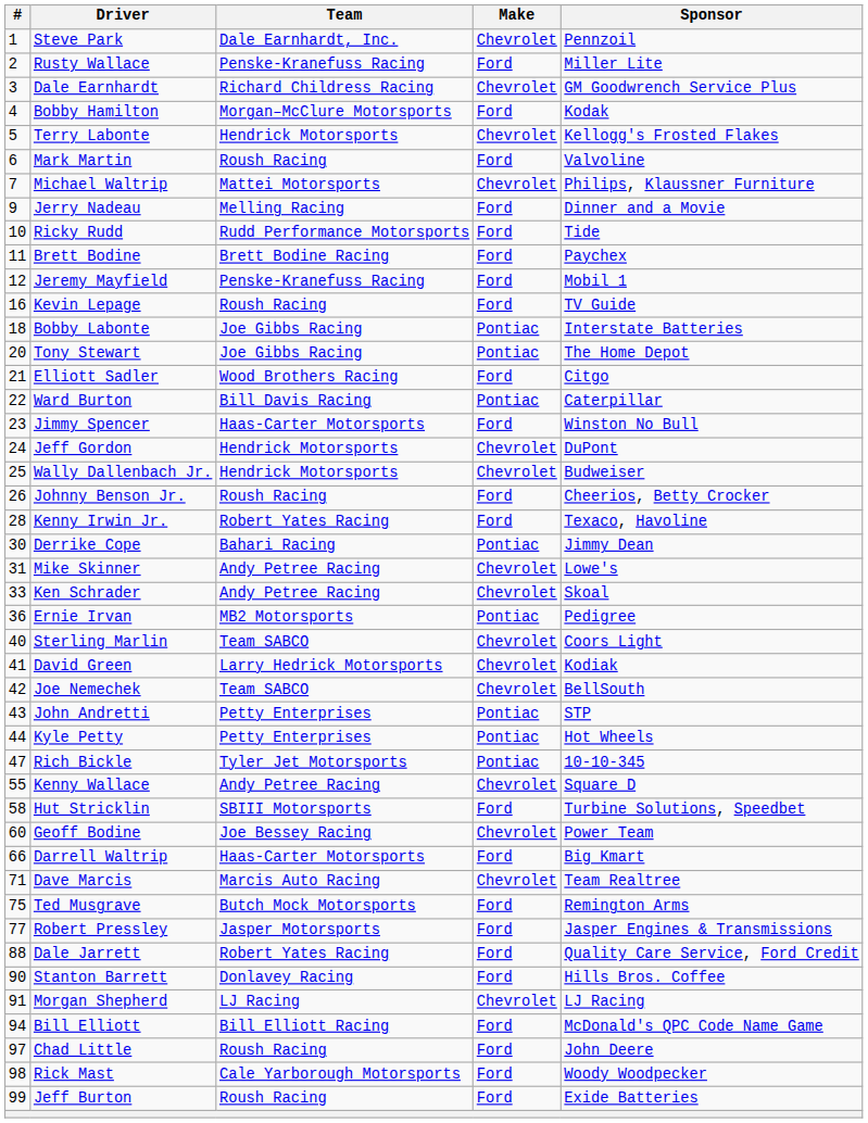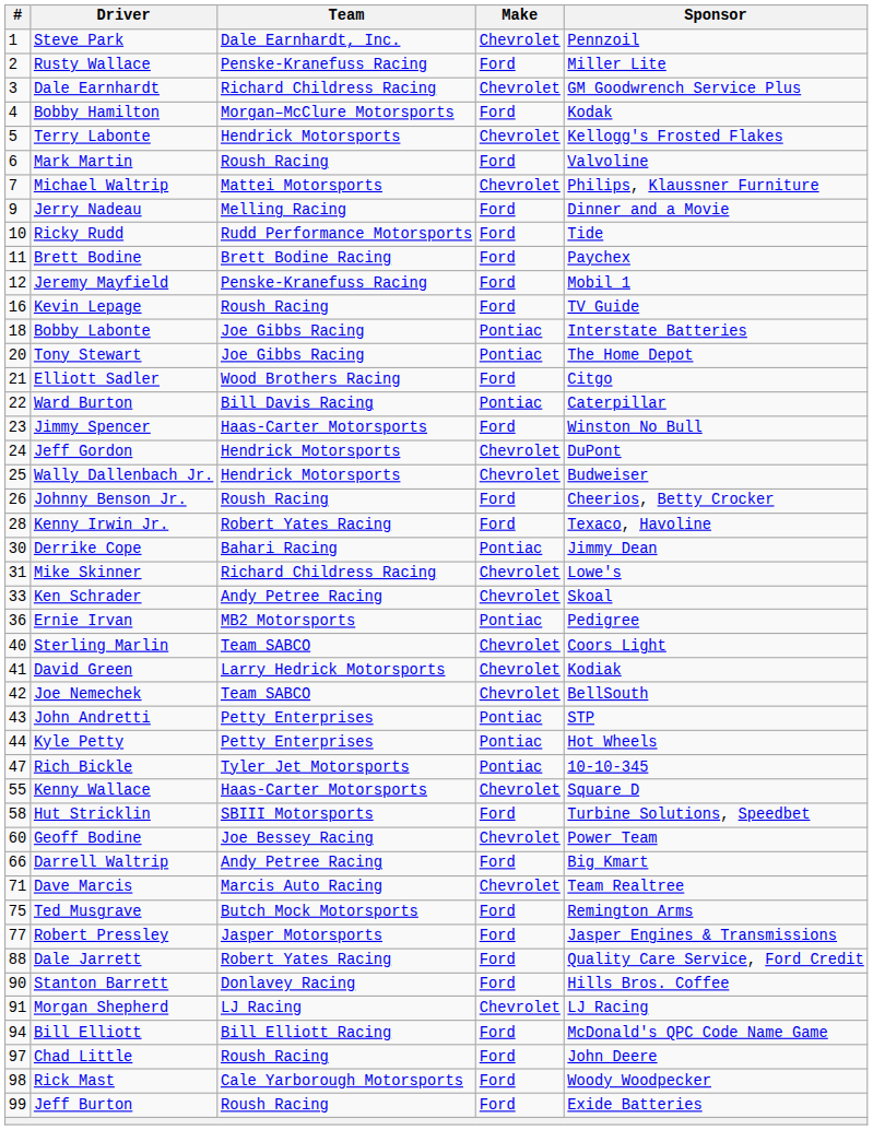 <table class="wikitable" style="font-size:95%">
 <tr>
 <th>#</th>
 <th>Driver</th>
 <th>Team</th>
 <th>Make</th>
 <th>Sponsor</th>
 </tr>
 <tr>
 <td>1</td>
 <td><a href='#'>Steve Park</a></td>
 <td><a href='#'>Dale Earnhardt, Inc.</a></td>
 <td><a href='#'>Chevrolet</a></td>
 <td><a href='#'>Pennzoil</a></td>
 </tr>
 <tr>
 <td>2</td>
 <td><a href='#'>Rusty Wallace</a></td>
 <td><a href='#'>Penske-Kranefuss Racing</a></td>
 <td><a href='#'>Ford</a></td>
 <td><a href='#'>Miller Lite</a></td>
 </tr>
 <tr>
 <td>3</td>
 <td><a href='#'>Dale Earnhardt</a></td>
 <td><a href='#'>Richard Childress Racing</a></td>
 <td><a href='#'>Chevrolet</a></td>
 <td><a href='#'>GM Goodwrench Service Plus</a></td>
 </tr>
 <tr>
 <td>4</td>
 <td><a href='#'>Bobby Hamilton</a></td>
 <td><a href='#'>Morgan–McClure Motorsports</a></td>
 <td><a href='#'>Ford</a></td>
 <td><a href='#'>Kodak</a></td>
 </tr>
 <tr>
 <td>5</td>
 <td><a href='#'>Terry Labonte</a></td>
 <td><a href='#'>Hendrick Motorsports</a></td>
 <td><a href='#'>Chevrolet</a></td>
 <td><a href='#'>Kellogg's Frosted Flakes</a></td>
 </tr>
 <tr>
 <td>6</td>
 <td><a href='#'>Mark Martin</a></td>
 <td><a href='#'>Roush Racing</a></td>
 <td><a href='#'>Ford</a></td>
 <td><a href='#'>Valvoline</a></td>
 </tr>
 <tr>
 <td>7</td>
 <td><a href='#'>Michael Waltrip</a></td>
 <td><a href='#'>Mattei Motorsports</a></td>
 <td><a href='#'>Chevrolet</a></td>
 <td><a href='#'>Philips</a>, <a href='#'>Klaussner Furniture</a></td>
 </tr>
 <tr>
 <td>9</td>
 <td><a href='#'>Jerry Nadeau</a></td>
 <td><a href='#'>Melling Racing</a></td>
 <td><a href='#'>Ford</a></td>
 <td><a href='#'>Dinner and a Movie</a></td>
 </tr>
 <tr>
 <td>10</td>
 <td><a href='#'>Ricky Rudd</a></td>
 <td><a href='#'>Rudd Performance Motorsports</a></td>
 <td><a href='#'>Ford</a></td>
 <td><a href='#'>Tide</a></td>
 </tr>
 <tr>
 <td>11</td>
 <td><a href='#'>Brett Bodine</a></td>
 <td><a href='#'>Brett Bodine Racing</a></td>
 <td><a href='#'>Ford</a></td>
 <td><a href='#'>Paychex</a></td>
 </tr>
 <tr>
 <td>12</td>
 <td><a href='#'>Jeremy Mayfield</a></td>
 <td><a href='#'>Penske-Kranefuss Racing</a></td>
 <td><a href='#'>Ford</a></td>
 <td><a href='#'>Mobil 1</a></td>
 </tr>
 <tr>
 <td>16</td>
 <td><a href='#'>Kevin Lepage</a></td>
 <td><a href='#'>Roush Racing</a></td>
 <td><a href='#'>Ford</a></td>
 <td><a href='#'>TV Guide</a></td>
 </tr>
 <tr>
 <td>18</td>
 <td><a href='#'>Bobby Labonte</a></td>
 <td><a href='#'>Joe Gibbs Racing</a></td>
 <td><a href='#'>Pontiac</a></td>
 <td><a href='#'>Interstate Batteries</a></td>
 </tr>
 <tr>
 <td>20</td>
 <td><a href='#'>Tony Stewart</a></td>
 <td><a href='#'>Joe Gibbs Racing</a></td>
 <td><a href='#'>Pontiac</a></td>
 <td><a href='#'>The Home Depot</a></td>
 </tr>
 <tr>
 <td>21</td>
 <td><a href='#'>Elliott Sadler</a></td>
 <td><a href='#'>Wood Brothers Racing</a></td>
 <td><a href='#'>Ford</a></td>
 <td><a href='#'>Citgo</a></td>
 </tr>
 <tr>
 <td>22</td>
 <td><a href='#'>Ward Burton</a></td>
 <td><a href='#'>Bill Davis Racing</a></td>
 <td><a href='#'>Pontiac</a></td>
 <td><a href='#'>Caterpillar</a></td>
 </tr>
 <tr>
 <td>23</td>
 <td><a href='#'>Jimmy Spencer</a></td>
 <td><a href='#'>Haas-Carter Motorsports</a></td>
 <td><a href='#'>Ford</a></td>
 <td><a href='#'>Winston No Bull</a></td>
 </tr>
 <tr>
 <td>24</td>
 <td><a href='#'>Jeff Gordon</a></td>
 <td><a href='#'>Hendrick Motorsports</a></td>
 <td><a href='#'>Chevrolet</a></td>
 <td><a href='#'>DuPont</a></td>
 </tr>
 <tr>
 <td>25</td>
 <td><a href='#'>Wally Dallenbach Jr.</a></td>
 <td><a href='#'>Hendrick Motorsports</a></td>
 <td><a href='#'>Chevrolet</a></td>
 <td><a href='#'>Budweiser</a></td>
 </tr>
 <tr>
 <td>26</td>
 <td><a href='#'>Johnny Benson Jr.</a></td>
 <td><a href='#'>Roush Racing</a></td>
 <td><a href='#'>Ford</a></td>
 <td><a href='#'>Cheerios</a>, <a href='#'>Betty Crocker</a></td>
 </tr>
 <tr>
 <td>28</td>
 <td><a href='#'>Kenny Irwin Jr.</a></td>
 <td><a href='#'>Robert Yates Racing</a></td>
 <td><a href='#'>Ford</a></td>
 <td><a href='#'>Texaco</a>, <a href='#'>Havoline</a></td>
 </tr>
 <tr>
 <td>30</td>
 <td><a href='#'>Derrike Cope</a></td>
 <td><a href='#'>Bahari Racing</a></td>
 <td><a href='#'>Pontiac</a></td>
 <td><a href='#'>Jimmy Dean</a></td>
 </tr>
 <tr>
 <td>31</td>
 <td><a href='#'>Mike Skinner</a></td>
-<td><a href='#'>Andy Petree Racing</a></td>
+<td><a href='#'>Richard Childress Racing</a></td>
 <td><a href='#'>Chevrolet</a></td>
 <td><a href='#'>Lowe's</a></td>
 </tr>
 <tr>
 <td>33</td>
 <td><a href='#'>Ken Schrader</a></td>
 <td><a href='#'>Andy Petree Racing</a></td>
 <td><a href='#'>Chevrolet</a></td>
 <td><a href='#'>Skoal</a></td>
 </tr>
 <tr>
 <td>36</td>
 <td><a href='#'>Ernie Irvan</a></td>
 <td><a href='#'>MB2 Motorsports</a></td>
 <td><a href='#'>Pontiac</a></td>
 <td><a href='#'>Pedigree</a></td>
 </tr>
 <tr>
 <td>40</td>
 <td><a href='#'>Sterling Marlin</a></td>
 <td><a href='#'>Team SABCO</a></td>
 <td><a href='#'>Chevrolet</a></td>
 <td><a href='#'>Coors Light</a></td>
 </tr>
 <tr>
 <td>41</td>
 <td><a href='#'>David Green</a></td>
 <td><a href='#'>Larry Hedrick Motorsports</a></td>
 <td><a href='#'>Chevrolet</a></td>
 <td><a href='#'>Kodiak</a></td>
 </tr>
 <tr>
 <td>42</td>
 <td><a href='#'>Joe Nemechek</a></td>
 <td><a href='#'>Team SABCO</a></td>
 <td><a href='#'>Chevrolet</a></td>
 <td><a href='#'>BellSouth</a></td>
 </tr>
 <tr>
 <td>43</td>
 <td><a href='#'>John Andretti</a></td>
 <td><a href='#'>Petty Enterprises</a></td>
 <td><a href='#'>Pontiac</a></td>
 <td><a href='#'>STP</a></td>
 </tr>
 <tr>
 <td>44</td>
 <td><a href='#'>Kyle Petty</a></td>
 <td><a href='#'>Petty Enterprises</a></td>
 <td><a href='#'>Pontiac</a></td>
 <td><a href='#'>Hot Wheels</a></td>
 </tr>
 <tr>
 <td>47</td>
 <td><a href='#'>Rich Bickle</a></td>
 <td><a href='#'>Tyler Jet Motorsports</a></td>
 <td><a href='#'>Pontiac</a></td>
 <td><a href='#'>10-10-345</a></td>
 </tr>
 <tr>
 <td>55</td>
 <td><a href='#'>Kenny Wallace</a></td>
-<td><a href='#'>Andy Petree Racing</a></td>
+<td><a href='#'>Haas-Carter Motorsports</a></td>
 <td><a href='#'>Chevrolet</a></td>
 <td><a href='#'>Square D</a></td>
 </tr>
 <tr>
 <td>58</td>
 <td><a href='#'>Hut Stricklin</a></td>
 <td><a href='#'>SBIII Motorsports</a></td>
 <td><a href='#'>Ford</a></td>
 <td><a href='#'>Turbine Solutions</a>, <a href='#'>Speedbet</a></td>
 </tr>
 <tr>
 <td>60</td>
 <td><a href='#'>Geoff Bodine</a></td>
 <td><a href='#'>Joe Bessey Racing</a></td>
 <td><a href='#'>Chevrolet</a></td>
 <td><a href='#'>Power Team</a></td>
 </tr>
 <tr>
 <td>66</td>
 <td><a href='#'>Darrell Waltrip</a></td>
-<td><a href='#'>Haas-Carter Motorsports</a></td>
+<td><a href='#'>Andy Petree Racing</a></td>
 <td><a href='#'>Ford</a></td>
 <td><a href='#'>Big Kmart</a></td>
 </tr>
 <tr>
 <td>71</td>
 <td><a href='#'>Dave Marcis</a></td>
 <td><a href='#'>Marcis Auto Racing</a></td>
 <td><a href='#'>Chevrolet</a></td>
 <td><a href='#'>Team Realtree</a></td>
 </tr>
 <tr>
 <td>75</td>
 <td><a href='#'>Ted Musgrave</a></td>
 <td><a href='#'>Butch Mock Motorsports</a></td>
 <td><a href='#'>Ford</a></td>
 <td><a href='#'>Remington Arms</a></td>
 </tr>
 <tr>
 <td>77</td>
 <td><a href='#'>Robert Pressley</a></td>
 <td><a href='#'>Jasper Motorsports</a></td>
 <td><a href='#'>Ford</a></td>
 <td><a href='#'>Jasper Engines & Transmissions</a></td>
 </tr>
 <tr>
 <td>88</td>
 <td><a href='#'>Dale Jarrett</a></td>
 <td><a href='#'>Robert Yates Racing</a></td>
 <td><a href='#'>Ford</a></td>
 <td><a href='#'>Quality Care Service</a>, <a href='#'>Ford Credit</a></td>
 </tr>
 <tr>
 <td>90</td>
 <td><a href='#'>Stanton Barrett</a></td>
 <td><a href='#'>Donlavey Racing</a></td>
 <td><a href='#'>Ford</a></td>
 <td><a href='#'>Hills Bros. Coffee</a></td>
 </tr>
 <tr>
 <td>91</td>
 <td><a href='#'>Morgan Shepherd</a></td>
 <td><a href='#'>LJ Racing</a></td>
 <td><a href='#'>Chevrolet</a></td>
 <td><a href='#'>LJ Racing</a></td>
 </tr>
 <tr>
 <td>94</td>
 <td><a href='#'>Bill Elliott</a></td>
 <td><a href='#'>Bill Elliott Racing</a></td>
 <td><a href='#'>Ford</a></td>
 <td><a href='#'>McDonald's QPC Code Name Game</a></td>
 </tr>
 <tr>
 <td>97</td>
 <td><a href='#'>Chad Little</a></td>
 <td><a href='#'>Roush Racing</a></td>
 <td><a href='#'>Ford</a></td>
 <td><a href='#'>John Deere</a></td>
 </tr>
 <tr>
 <td>98</td>
 <td><a href='#'>Rick Mast</a></td>
 <td><a href='#'>Cale Yarborough Motorsports</a></td>
 <td><a href='#'>Ford</a></td>
 <td><a href='#'>Woody Woodpecker</a></td>
 </tr>
 <tr>
 <td>99</td>
 <td><a href='#'>Jeff Burton</a></td>
 <td><a href='#'>Roush Racing</a></td>
 <td><a href='#'>Ford</a></td>
 <td><a href='#'>Exide Batteries</a></td>
 </tr>
 <tr>
 <th colspan="5"></th>
 </tr>
 </table>
